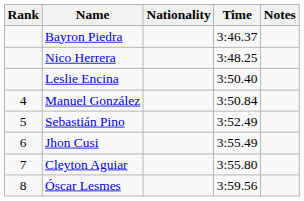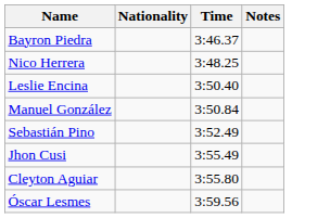 <table class="wikitable sortable" style="text-align:center">
 <tr>
-<th>Rank</th>
 <th>Name</th>
 <th>Nationality</th>
 <th>Time</th>
 <th>Notes</th>
 </tr>
 <tr>
-<td align=center></td>
 <td align=left><a href='#'>Bayron Piedra</a></td>
 <td align=left></td>
 <td>3:46.37</td>
 <td></td>
 </tr>
 <tr>
-<td align=center></td>
 <td align=left><a href='#'>Nico Herrera</a></td>
 <td align=left></td>
 <td>3:48.25</td>
 <td></td>
 </tr>
 <tr>
-<td align=center></td>
 <td align=left><a href='#'>Leslie Encina</a></td>
 <td align=left></td>
 <td>3:50.40</td>
 <td></td>
 </tr>
 <tr>
-<td align=center>4</td>
 <td align=left><a href='#'>Manuel González</a></td>
 <td align=left></td>
 <td>3:50.84</td>
 <td></td>
 </tr>
 <tr>
-<td align=center>5</td>
 <td align=left><a href='#'>Sebastián Pino</a></td>
 <td align=left></td>
 <td>3:52.49</td>
 <td></td>
 </tr>
 <tr>
-<td align=center>6</td>
 <td align=left><a href='#'>Jhon Cusi</a></td>
 <td align=left></td>
 <td>3:55.49</td>
 <td></td>
 </tr>
 <tr>
-<td align=center>7</td>
 <td align=left><a href='#'>Cleyton Aguiar</a></td>
 <td align=left></td>
 <td>3:55.80</td>
 <td></td>
 </tr>
 <tr>
-<td align=center>8</td>
 <td align=left><a href='#'>Óscar Lesmes</a></td>
 <td align=left></td>
 <td>3:59.56</td>
 <td></td>
 </tr>
 </table>
